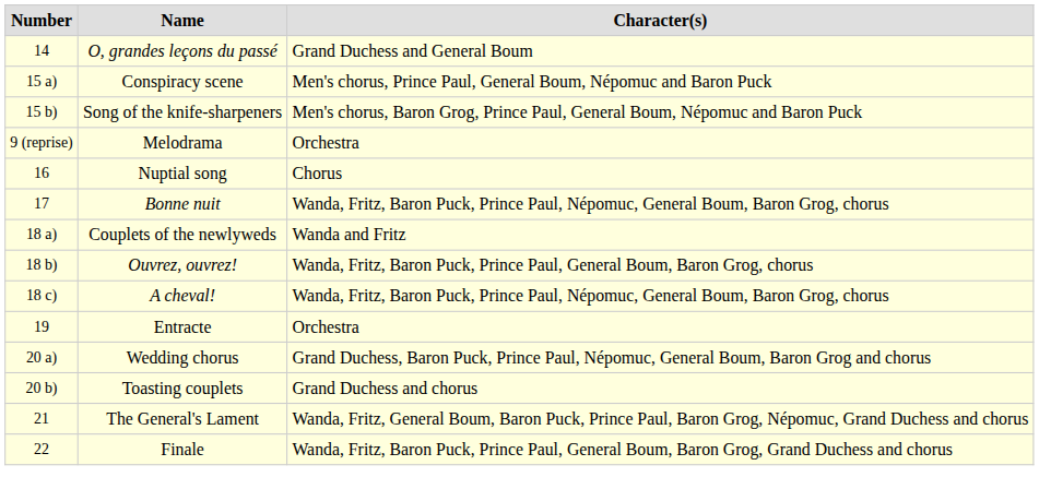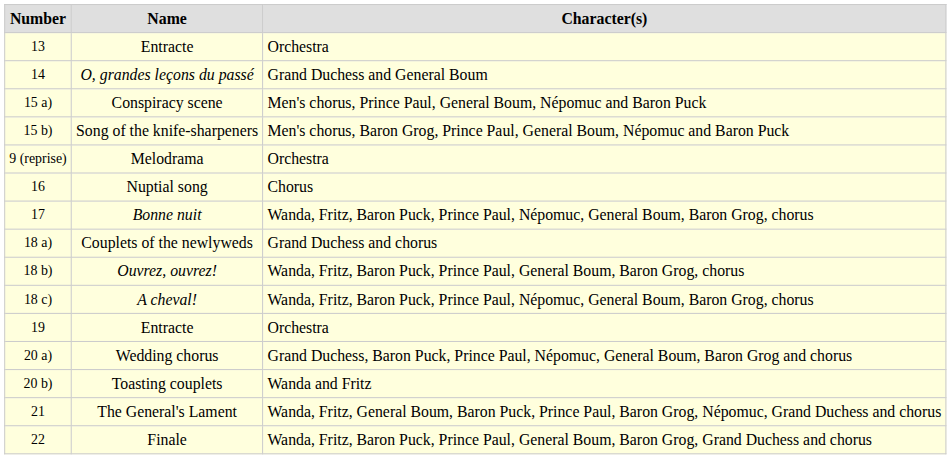 <table bgcolor="#f7f8ff" cellpadding="4" cellspacing="0" border="2" style="text-align: center; font-size: 95%; border: #cccccc solid 1px; border-collapse: collapse; margin:1em auto;">
 <tr>
 </tr>
 <tr bgcolor="#DFDFDF">
 <th>Number</th>
 <th>Name</th>
 <th>Character(s)</th>
+</tr>
+<tr>
+<td bgcolor="#ffffdd" style="font-size: 88%;">13</td>
+<td bgcolor="#ffffdd">Entracte</td>
+<td align="left" bgcolor="#ffffdd">Orchestra</td>
 </tr>
 <tr>
 <td bgcolor="#ffffdd" style="font-size: 88%;">14</td>
 <td bgcolor="#ffffdd"><em>O, grandes leçons du passé</em></td>
 <td align="left" bgcolor="#ffffdd">Grand Duchess and General Boum</td>
 </tr>
 <tr>
 <td bgcolor="#ffffdd" style="font-size: 88%;">15 a)</td>
 <td bgcolor="#ffffdd">Conspiracy scene</td>
 <td align="left" bgcolor="#ffffdd">Men's chorus, Prince Paul, General Boum, Népomuc and Baron Puck</td>
 </tr>
 <tr>
 <td bgcolor="#ffffdd" style="font-size: 88%;">15 b)</td>
 <td bgcolor="#ffffdd">Song of the knife-sharpeners</td>
 <td align="left" bgcolor="#ffffdd">Men's chorus, Baron Grog, Prince Paul, General Boum, Népomuc and Baron Puck</td>
 </tr>
 <tr>
 <td bgcolor="#ffffdd" style="font-size: 88%;">9 (reprise)</td>
 <td bgcolor="#ffffdd">Melodrama</td>
 <td align="left" bgcolor="#ffffdd">Orchestra</td>
 </tr>
 <tr>
 <td bgcolor="#ffffdd" style="font-size: 88%;">16</td>
 <td bgcolor="#ffffdd">Nuptial song</td>
 <td align="left" bgcolor="#ffffdd">Chorus</td>
 </tr>
 <tr>
 <td bgcolor="#ffffdd" style="font-size: 88%;">17</td>
 <td bgcolor="#ffffdd"><em>Bonne nuit</em></td>
 <td align="left" bgcolor="#ffffdd">Wanda, Fritz, Baron Puck, Prince Paul, Népomuc, General Boum, Baron Grog, chorus</td>
 </tr>
 <tr>
 <td bgcolor="#ffffdd" style="font-size: 88%;">18 a)</td>
 <td bgcolor="#ffffdd">Couplets of the newlyweds</td>
-<td align="left" bgcolor="#ffffdd">Wanda and Fritz</td>
+<td align="left" bgcolor="#ffffdd">Grand Duchess and chorus</td>
 </tr>
 <tr>
 <td bgcolor="#ffffdd" style="font-size: 88%;">18 b)</td>
 <td bgcolor="#ffffdd"><em>Ouvrez, ouvrez!</em></td>
 <td align="left" bgcolor="#ffffdd">Wanda, Fritz, Baron Puck, Prince Paul, General Boum, Baron Grog, chorus</td>
 </tr>
 <tr>
 <td bgcolor="#ffffdd" style="font-size: 88%;">18 c)</td>
 <td bgcolor="#ffffdd"><em>A cheval!</em></td>
 <td align="left" bgcolor="#ffffdd">Wanda, Fritz, Baron Puck, Prince Paul, Népomuc, General Boum, Baron Grog, chorus</td>
 </tr>
 <tr>
 <td bgcolor="#ffffdd" style="font-size: 88%;">19</td>
 <td bgcolor="#ffffdd">Entracte</td>
 <td align="left" bgcolor="#ffffdd">Orchestra</td>
 </tr>
 <tr>
 <td bgcolor="#ffffdd" style="font-size: 88%;">20 a)</td>
 <td bgcolor="#ffffdd">Wedding chorus</td>
 <td align="left" bgcolor="#ffffdd">Grand Duchess, Baron Puck, Prince Paul, Népomuc, General Boum, Baron Grog and chorus</td>
 </tr>
 <tr>
 <td bgcolor="#ffffdd" style="font-size: 88%;">20 b)</td>
 <td bgcolor="#ffffdd">Toasting couplets</td>
-<td align="left" bgcolor="#ffffdd">Grand Duchess and chorus</td>
+<td align="left" bgcolor="#ffffdd">Wanda and Fritz</td>
 </tr>
 <tr>
 <td bgcolor="#ffffdd" style="font-size: 88%;">21</td>
 <td bgcolor="#ffffdd">The General's Lament</td>
 <td align="left" bgcolor="#ffffdd">Wanda, Fritz, General Boum, Baron Puck, Prince Paul, Baron Grog, Népomuc, Grand Duchess and chorus</td>
 </tr>
 <tr>
 <td bgcolor="#ffffdd" style="font-size: 88%;">22</td>
 <td bgcolor="#ffffdd">Finale</td>
 <td align="left" bgcolor="#ffffdd">Wanda, Fritz, Baron Puck, Prince Paul, General Boum, Baron Grog, Grand Duchess and chorus</td>
 </tr>
 </table>
